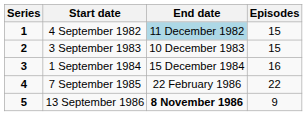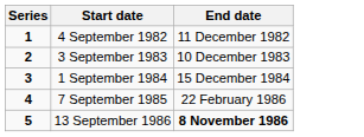 <table class="wikitable" style="text-align:center;">
 <tr>
 <th>Series</th>
 <th>Start date</th>
 <th>End date</th>
-<th>Episodes</th>
 </tr>
 <tr>
 <td><strong>1</strong></td>
 <td>4 September 1982</td>
-<td style="background: lightblue;">11 December 1982</td>
-<td>15</td>
+<td>11 December 1982</td>
 </tr>
 <tr>
 <td><strong>2</strong></td>
 <td>3 September 1983</td>
 <td>10 December 1983</td>
-<td>15</td>
 </tr>
 <tr>
 <td><strong>3</strong></td>
 <td>1 September 1984</td>
 <td>15 December 1984</td>
-<td>16</td>
 </tr>
 <tr>
 <td><strong>4</strong></td>
 <td>7 September 1985</td>
 <td>22 February 1986</td>
-<td>22</td>
 </tr>
 <tr>
 <td><strong>5</strong></td>
 <td>13 September 1986</td>
 <td><strong>8 November 1986</strong></td>
-<td>9</td>
 </tr>
 </table>
